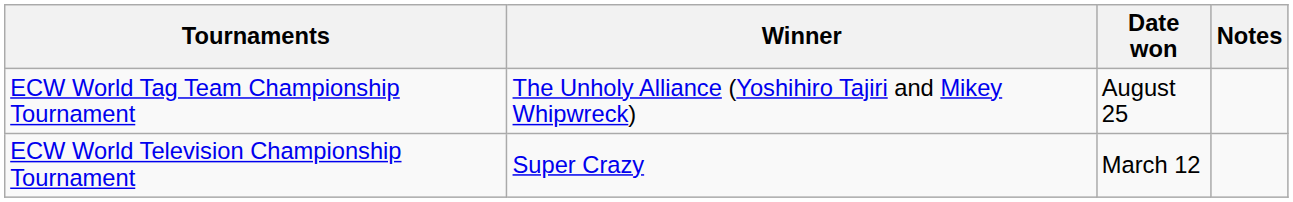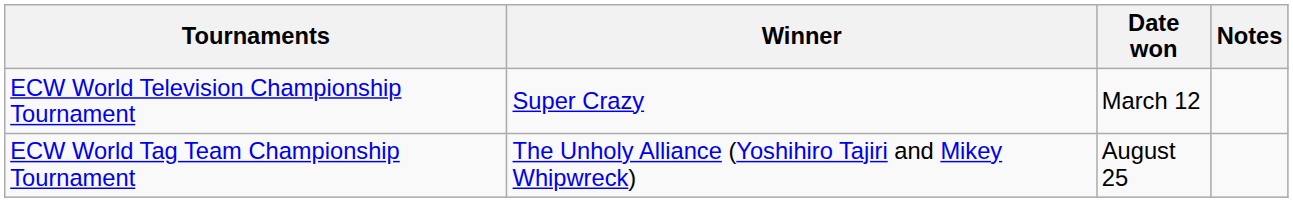 <table class="wikitable">
 <tr>
 <th>Tournaments</th>
 <th>Winner</th>
 <th>Date won</th>
 <th>Notes</th>
 </tr>
 <tr>
+<td><a href='#'>ECW World Television Championship Tournament</a></td>
+<td><a href='#'>Super Crazy</a></td>
+<td>March 12</td>
+<td></td>
+</tr>
+<tr>
 <td><a href='#'>ECW World Tag Team Championship Tournament</a></td>
 <td><a href='#'>The Unholy Alliance</a> (<a href='#'>Yoshihiro Tajiri</a> and <a href='#'>Mikey Whipwreck</a>)</td>
 <td>August 25</td>
 <td></td>
 </tr>
-<tr>
-<td><a href='#'>ECW World Television Championship Tournament</a></td>
-<td><a href='#'>Super Crazy</a></td>
-<td>March 12</td>
-<td></td>
-</tr>
 </table>
